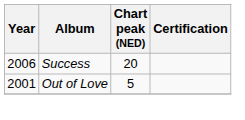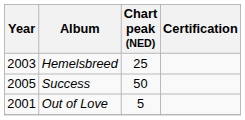 <table class="wikitable">
 <tr>
 <th>Year</th>
 <th>Album</th>
 <th>Chart <br>peak<br><small>(NED)<br></small></th>
 <th>Certification</th>
 </tr>
 <tr>
-<td>2006</td>
+<td>2003</td>
+<td><em>Hemelsbreed</em></td>
+<td style="text-align:center;">25</td>
+<td></td>
+</tr>
+<tr>
+<td>2005</td>
 <td><em>Success</em></td>
-<td style="text-align:center;">20</td>
+<td style="text-align:center;">50</td>
 <td></td>
 </tr>
 <tr>
 <td>2001</td>
 <td><em>Out of Love</em></td>
 <td style="text-align:center;">5</td>
 <td></td>
 </tr>
 <tr>
 </tr>
 </table>
